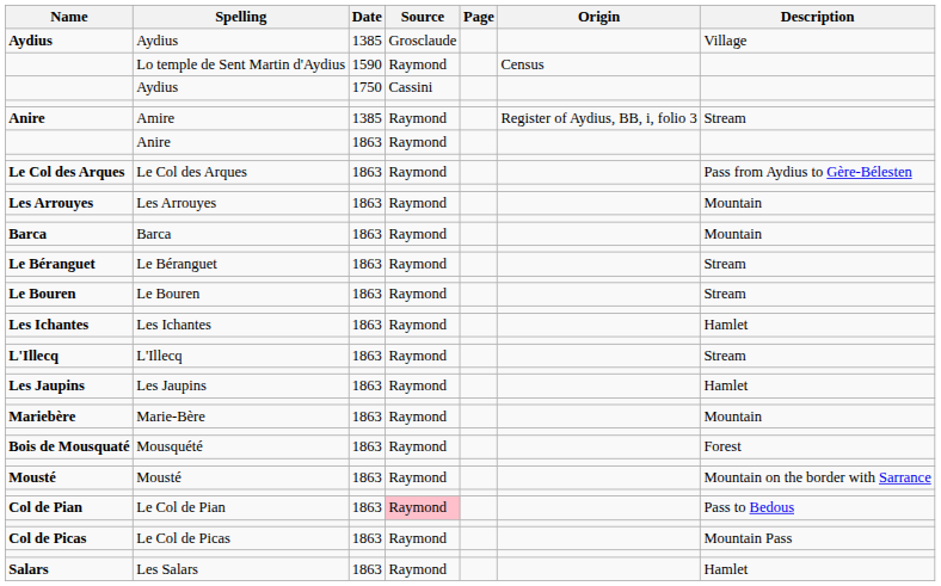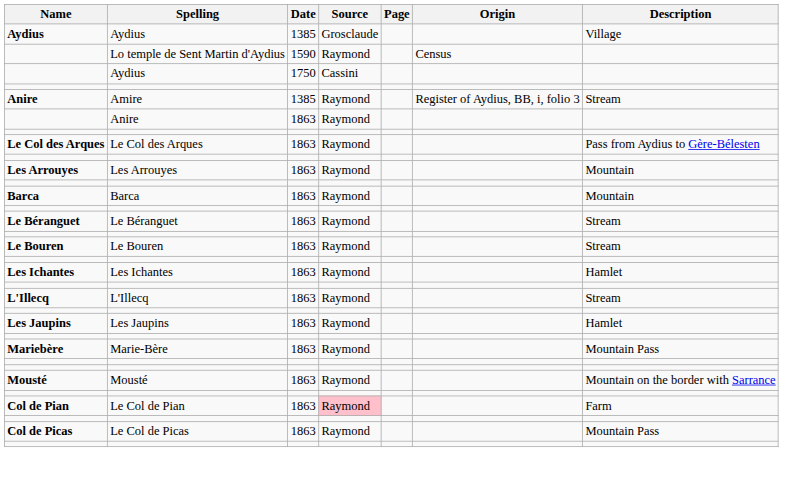 <table class="wikitable">
 <tr>
 <th>Name</th>
 <th>Spelling</th>
 <th>Date</th>
 <th>Source</th>
 <th>Page</th>
 <th>Origin</th>
 <th>Description</th>
 </tr>
 <tr>
 <td><strong>Aydius</strong></td>
 <td>Aydius</td>
 <td>1385</td>
 <td>Grosclaude</td>
 <td></td>
 <td></td>
 <td>Village</td>
 </tr>
 <tr>
 <td></td>
 <td>Lo temple de Sent Martin d'Aydius</td>
 <td>1590</td>
 <td>Raymond</td>
 <td></td>
 <td>Census</td>
 <td></td>
 </tr>
 <tr>
 <td></td>
 <td>Aydius</td>
 <td>1750</td>
 <td>Cassini</td>
 <td></td>
 <td></td>
 <td></td>
 </tr>
 <tr>
 <td></td>
 <td></td>
 <td></td>
 <td></td>
 <td></td>
 <td></td>
 <td></td>
 </tr>
 <tr>
 <td><strong>Anire</strong></td>
 <td>Amire</td>
 <td>1385</td>
 <td>Raymond</td>
 <td></td>
 <td>Register of Aydius, BB, i, folio 3</td>
 <td>Stream</td>
 </tr>
 <tr>
 <td></td>
 <td>Anire</td>
 <td>1863</td>
 <td>Raymond</td>
 <td></td>
 <td></td>
 <td></td>
 </tr>
 <tr>
 <td></td>
 <td></td>
 <td></td>
 <td></td>
 <td></td>
 <td></td>
 <td></td>
 </tr>
 <tr>
 <td><strong>Le Col des Arques</strong></td>
 <td>Le Col des Arques</td>
 <td>1863</td>
 <td>Raymond</td>
 <td></td>
 <td></td>
 <td>Pass from Aydius to <a href='#'>Gère-Bélesten</a></td>
 </tr>
 <tr>
 <td></td>
 <td></td>
 <td></td>
 <td></td>
 <td></td>
 <td></td>
 <td></td>
 </tr>
 <tr>
 <td><strong>Les Arrouyes</strong></td>
 <td>Les Arrouyes</td>
 <td>1863</td>
 <td>Raymond</td>
 <td></td>
 <td></td>
 <td>Mountain</td>
 </tr>
 <tr>
 <td></td>
 <td></td>
 <td></td>
 <td></td>
 <td></td>
 <td></td>
 <td></td>
 </tr>
 <tr>
 <td><strong>Barca</strong></td>
 <td>Barca</td>
 <td>1863</td>
 <td>Raymond</td>
 <td></td>
 <td></td>
 <td>Mountain</td>
 </tr>
 <tr>
 <td></td>
 <td></td>
 <td></td>
 <td></td>
 <td></td>
 <td></td>
 <td></td>
 </tr>
 <tr>
 <td><strong>Le Béranguet</strong></td>
 <td>Le Béranguet</td>
 <td>1863</td>
 <td>Raymond</td>
 <td></td>
 <td></td>
 <td>Stream</td>
 </tr>
 <tr>
 <td></td>
 <td></td>
 <td></td>
 <td></td>
 <td></td>
 <td></td>
 <td></td>
 </tr>
 <tr>
 <td><strong>Le Bouren</strong></td>
 <td>Le Bouren</td>
 <td>1863</td>
 <td>Raymond</td>
 <td></td>
 <td></td>
 <td>Stream</td>
 </tr>
 <tr>
 <td></td>
 <td></td>
 <td></td>
 <td></td>
 <td></td>
 <td></td>
 <td></td>
 </tr>
 <tr>
 <td><strong>Les Ichantes</strong></td>
 <td>Les Ichantes</td>
 <td>1863</td>
 <td>Raymond</td>
 <td></td>
 <td></td>
 <td>Hamlet</td>
 </tr>
 <tr>
 <td></td>
 <td></td>
 <td></td>
 <td></td>
 <td></td>
 <td></td>
 <td></td>
 </tr>
 <tr>
 <td><strong>L'Illecq</strong></td>
 <td>L'Illecq</td>
 <td>1863</td>
 <td>Raymond</td>
 <td></td>
 <td></td>
 <td>Stream</td>
 </tr>
 <tr>
 <td></td>
 <td></td>
 <td></td>
 <td></td>
 <td></td>
 <td></td>
 <td></td>
 </tr>
 <tr>
 <td><strong>Les Jaupins</strong></td>
 <td>Les Jaupins</td>
 <td>1863</td>
 <td>Raymond</td>
 <td></td>
 <td></td>
 <td>Hamlet</td>
 </tr>
 <tr>
 <td></td>
 <td></td>
 <td></td>
 <td></td>
 <td></td>
 <td></td>
 <td></td>
 </tr>
 <tr>
 <td><strong>Mariebère</strong></td>
 <td>Marie-Bère</td>
 <td>1863</td>
 <td>Raymond</td>
 <td></td>
 <td></td>
-<td>Mountain</td>
+<td>Mountain Pass</td>
 </tr>
 <tr>
 <td></td>
 <td></td>
 <td></td>
 <td></td>
 <td></td>
 <td></td>
 <td></td>
-</tr>
-<tr>
-<td><strong>Bois de Mousquaté</strong></td>
-<td>Mousquété</td>
-<td>1863</td>
-<td>Raymond</td>
-<td></td>
-<td></td>
-<td>Forest</td>
 </tr>
 <tr>
 <td></td>
 <td></td>
 <td></td>
 <td></td>
 <td></td>
 <td></td>
 <td></td>
 </tr>
 <tr>
 <td><strong>Mousté</strong></td>
 <td>Mousté</td>
 <td>1863</td>
 <td>Raymond</td>
 <td></td>
 <td></td>
 <td>Mountain on the border with <a href='#'>Sarrance</a></td>
 </tr>
 <tr>
 <td></td>
 <td></td>
 <td></td>
 <td></td>
 <td></td>
 <td></td>
 <td></td>
 </tr>
 <tr>
 <td><strong>Col de Pian</strong></td>
 <td>Le Col de Pian</td>
 <td>1863</td>
 <td style="background: pink;">Raymond</td>
 <td></td>
 <td></td>
-<td>Pass to <a href='#'>Bedous</a></td>
+<td>Farm</td>
 </tr>
 <tr>
 <td></td>
 <td></td>
 <td></td>
 <td></td>
 <td></td>
 <td></td>
 <td></td>
 </tr>
 <tr>
 <td><strong>Col de Picas</strong></td>
 <td>Le Col de Picas</td>
 <td>1863</td>
 <td>Raymond</td>
 <td></td>
 <td></td>
 <td>Mountain Pass</td>
 </tr>
 <tr>
 <td></td>
 <td></td>
 <td></td>
 <td></td>
 <td></td>
 <td></td>
 <td></td>
 </tr>
-<tr>
-<td><strong>Salars</strong></td>
-<td>Les Salars</td>
-<td>1863</td>
-<td>Raymond</td>
-<td></td>
-<td></td>
-<td>Hamlet</td>
-</tr>
 </table>
